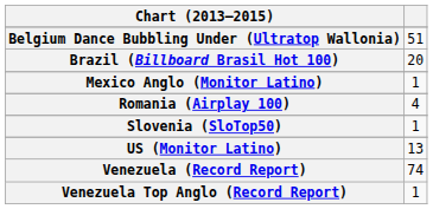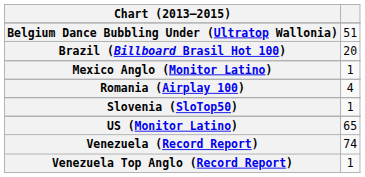 <table class="wikitable sortable plainrowheaders" style="text-align:center;">
 <tr>
 <th scope="col">Chart (2013–2015)</th>
 <th scope="col"></th>
 </tr>
 <tr>
 </tr>
 <tr>
 </tr>
 <tr>
 </tr>
 <tr>
 </tr>
 <tr>
 </tr>
 <tr>
 <th scope="row">Belgium Dance Bubbling Under (<a href='#'>Ultratop</a> Wallonia)</th>
 <td style="text-align:center;">51</td>
 </tr>
 <tr>
 <th scope="row">Brazil (<a href='#'><em>Billboard</em> Brasil Hot 100</a>)</th>
 <td style="text-align:center;">20</td>
 </tr>
 <tr>
 </tr>
 <tr>
 </tr>
 <tr>
 </tr>
 <tr>
 </tr>
 <tr>
 </tr>
 <tr>
 </tr>
 <tr>
 </tr>
 <tr>
 </tr>
 <tr>
 </tr>
 <tr>
 </tr>
 <tr>
 </tr>
 <tr>
 </tr>
 <tr>
 </tr>
 <tr>
 </tr>
 <tr>
 <th scope="row">Mexico Anglo (<a href='#'>Monitor Latino</a>)</th>
 <td style="text-align:center;">1</td>
 </tr>
 <tr>
 </tr>
 <tr>
 </tr>
 <tr>
 </tr>
 <tr>
 </tr>
 <tr>
 <th scope="row">Romania (<a href='#'>Airplay 100</a>)</th>
 <td align="center">4</td>
 </tr>
 <tr>
 </tr>
 <tr>
 </tr>
 <tr>
 </tr>
 <tr>
 </tr>
 <tr>
 </tr>
 <tr>
 <th scope="row">Slovenia (<a href='#'>SloTop50</a>)</th>
 <td align=center>1</td>
 </tr>
 <tr>
 </tr>
 <tr>
 </tr>
 <tr>
 </tr>
 <tr>
 </tr>
 <tr>
 </tr>
 <tr>
 </tr>
 <tr>
 </tr>
 <tr>
 </tr>
 <tr>
 </tr>
 <tr>
 </tr>
 <tr>
 </tr>
 <tr>
 </tr>
 <tr>
 </tr>
 <tr>
 </tr>
 <tr>
 </tr>
 <tr>
 </tr>
 <tr>
 <th scope="row">US (<a href='#'>Monitor Latino</a>)</th>
-<td style="text-align:center;">13</td>
+<td style="text-align:center;">65</td>
 </tr>
 <tr>
 <th scope="row">Venezuela (<a href='#'>Record Report</a>)</th>
 <td style="text-align:center;">74</td>
 </tr>
 <tr>
 <th scope="row">Venezuela Top Anglo (<a href='#'>Record Report</a>)</th>
 <td style="text-align:center;">1</td>
 </tr>
 </table>
